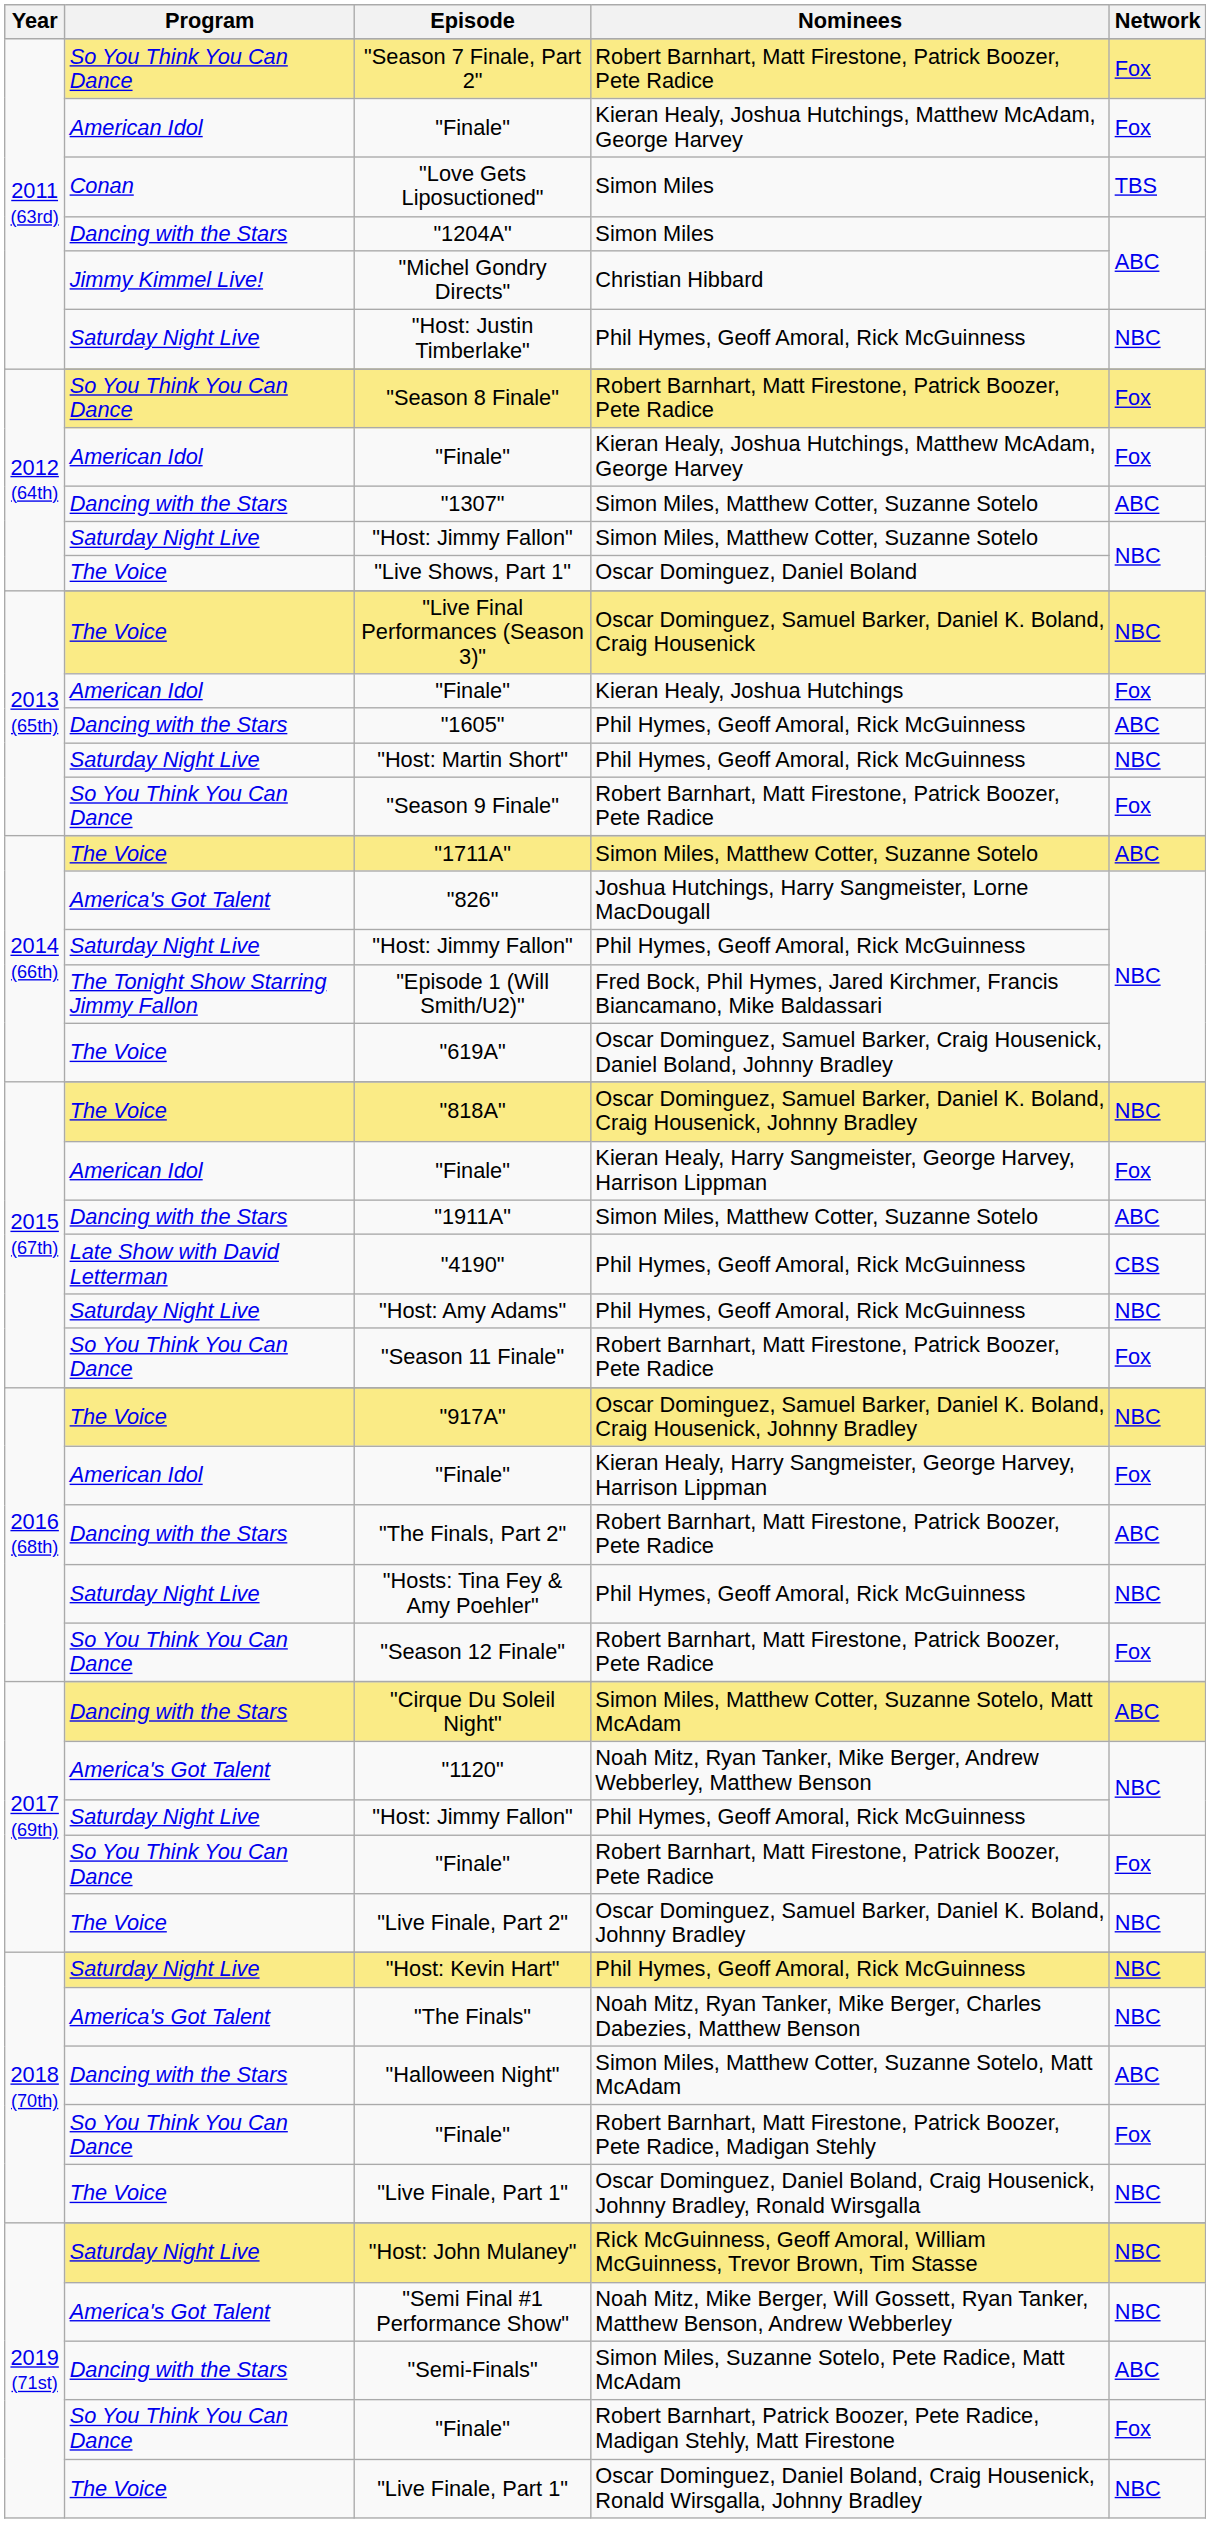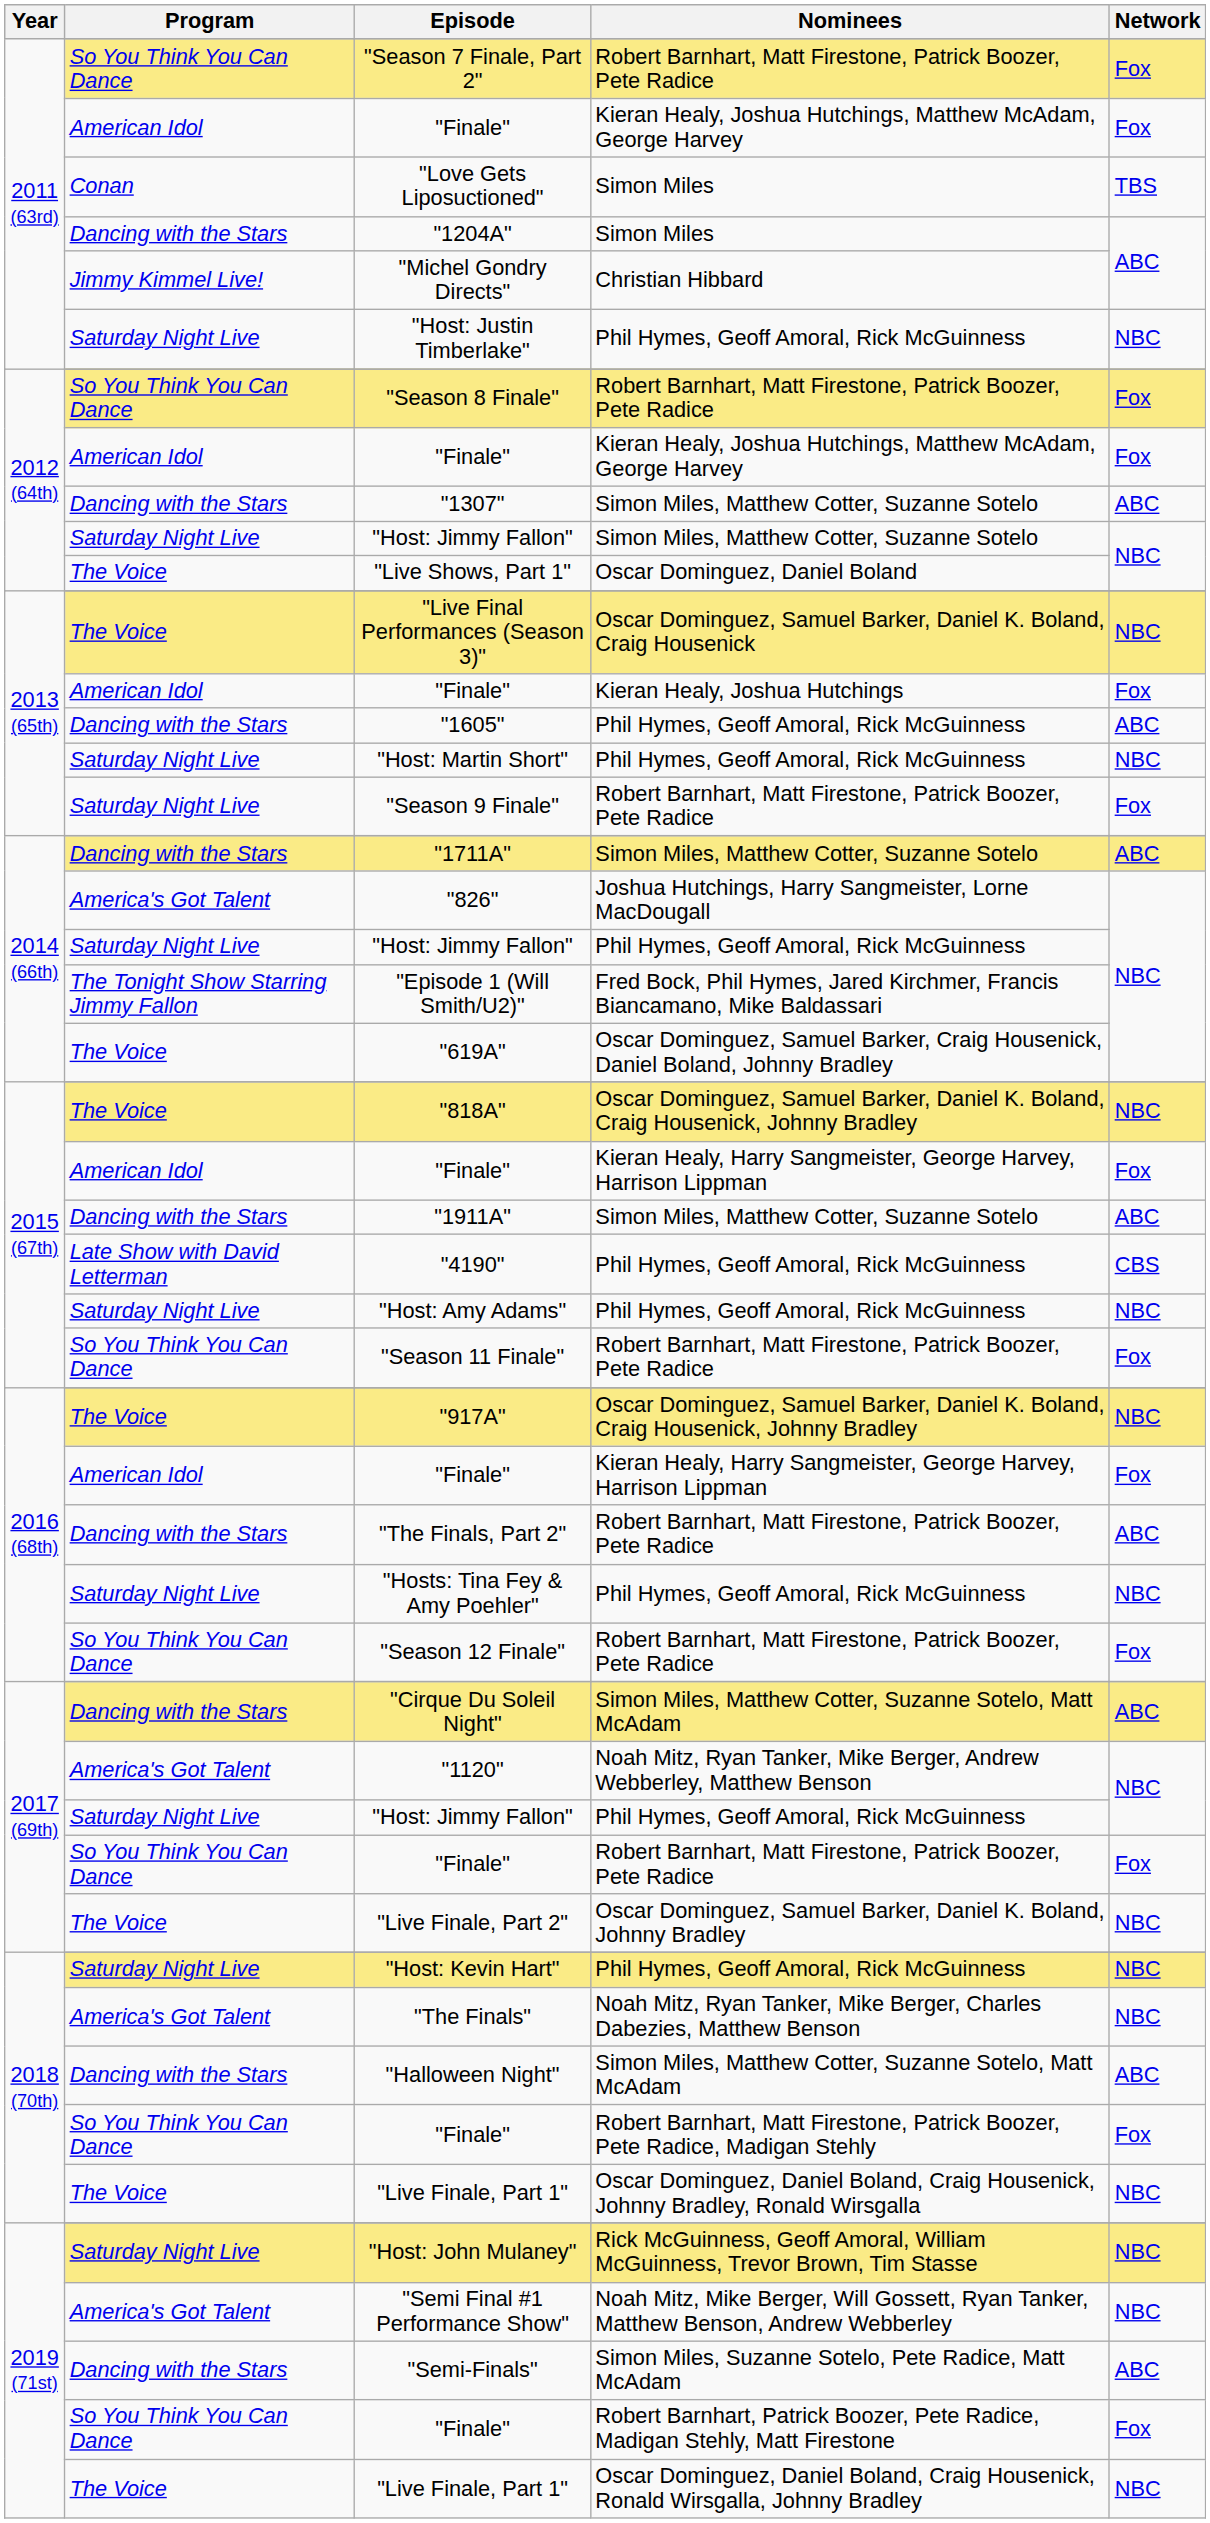 <table class="wikitable" style="width:100%">
 <tr bgcolor="#bebebe">
 <th width="5%">Year</th>
 <th width="25%">Program</th>
 <th width="20%">Episode</th>
 <th width="45%">Nominees</th>
 <th width="5%">Network</th>
 </tr>
 <tr>
 <td rowspan=7 style="text-align:center"><a href='#'>2011</a><br><small><a href='#'>(63rd)</a></small><br></td>
 </tr>
 <tr style="background:#FAEB86">
 <td><em><a href='#'>So You Think You Can Dance</a></em></td>
 <td align=center>"Season 7 Finale, Part 2"</td>
 <td>Robert Barnhart, Matt Firestone, Patrick Boozer, Pete Radice</td>
 <td><a href='#'>Fox</a></td>
 </tr>
 <tr>
 <td><em><a href='#'>American Idol</a></em></td>
 <td align=center>"Finale"</td>
 <td>Kieran Healy, Joshua Hutchings, Matthew McAdam, George Harvey</td>
 <td><a href='#'>Fox</a></td>
 </tr>
 <tr>
 <td><em><a href='#'>Conan</a></em></td>
 <td align=center>"Love Gets Liposuctioned"</td>
 <td>Simon Miles</td>
 <td><a href='#'>TBS</a></td>
 </tr>
 <tr>
 <td><em><a href='#'>Dancing with the Stars</a></em></td>
 <td align=center>"1204A"</td>
 <td>Simon Miles</td>
 <td rowspan=2><a href='#'>ABC</a></td>
 </tr>
 <tr>
 <td><em><a href='#'>Jimmy Kimmel Live!</a></em></td>
 <td align=center>"Michel Gondry Directs"</td>
 <td>Christian Hibbard</td>
 </tr>
 <tr>
 <td><em><a href='#'>Saturday Night Live</a></em></td>
 <td align=center>"Host: Justin Timberlake"</td>
 <td>Phil Hymes, Geoff Amoral, Rick McGuinness</td>
 <td><a href='#'>NBC</a></td>
 </tr>
 <tr>
 <td rowspan=6 style="text-align:center"><a href='#'>2012</a><br><small><a href='#'>(64th)</a></small><br></td>
 </tr>
 <tr style="background:#FAEB86">
 <td><em><a href='#'>So You Think You Can Dance</a></em></td>
 <td align=center>"Season 8 Finale"</td>
 <td>Robert Barnhart, Matt Firestone, Patrick Boozer, Pete Radice</td>
 <td><a href='#'>Fox</a></td>
 </tr>
 <tr>
 <td><em><a href='#'>American Idol</a></em></td>
 <td align=center>"Finale"</td>
 <td>Kieran Healy, Joshua Hutchings, Matthew McAdam, George Harvey</td>
 <td><a href='#'>Fox</a></td>
 </tr>
 <tr>
 <td><em><a href='#'>Dancing with the Stars</a></em></td>
 <td align=center>"1307"</td>
 <td>Simon Miles, Matthew Cotter, Suzanne Sotelo</td>
 <td><a href='#'>ABC</a></td>
 </tr>
 <tr>
 <td><em><a href='#'>Saturday Night Live</a></em></td>
 <td align=center>"Host: Jimmy Fallon"</td>
 <td>Simon Miles, Matthew Cotter, Suzanne Sotelo</td>
 <td rowspan=2><a href='#'>NBC</a></td>
 </tr>
 <tr>
 <td><em><a href='#'>The Voice</a></em></td>
 <td align=center>"Live Shows, Part 1"</td>
 <td>Oscar Dominguez, Daniel Boland</td>
 </tr>
 <tr>
 <td rowspan=6 style="text-align:center"><a href='#'>2013</a><br><small><a href='#'>(65th)</a></small><br></td>
 </tr>
 <tr style="background:#FAEB86">
 <td><em><a href='#'>The Voice</a></em></td>
 <td align=center>"Live Final Performances (Season 3)"</td>
 <td>Oscar Dominguez, Samuel Barker, Daniel K. Boland, Craig Housenick</td>
 <td><a href='#'>NBC</a></td>
 </tr>
 <tr>
 <td><em><a href='#'>American Idol</a></em></td>
 <td align=center>"Finale"</td>
 <td>Kieran Healy, Joshua Hutchings</td>
 <td><a href='#'>Fox</a></td>
 </tr>
 <tr>
 <td><em><a href='#'>Dancing with the Stars</a></em></td>
 <td align=center>"1605"</td>
 <td>Phil Hymes, Geoff Amoral, Rick McGuinness</td>
 <td><a href='#'>ABC</a></td>
 </tr>
 <tr>
 <td><em><a href='#'>Saturday Night Live</a></em></td>
 <td align=center>"Host: Martin Short"</td>
 <td>Phil Hymes, Geoff Amoral, Rick McGuinness</td>
 <td><a href='#'>NBC</a></td>
 </tr>
 <tr>
-<td><em><a href='#'>So You Think You Can Dance</a></em></td>
+<td><em><a href='#'>Saturday Night Live</a></em></td>
 <td align=center>"Season 9 Finale"</td>
 <td>Robert Barnhart, Matt Firestone, Patrick Boozer, Pete Radice</td>
 <td><a href='#'>Fox</a></td>
 </tr>
 <tr>
 <td rowspan=6 style="text-align:center"><a href='#'>2014</a><br><small><a href='#'>(66th)</a></small><br></td>
 </tr>
 <tr style="background:#FAEB86">
-<td><em><a href='#'>The Voice</a></em></td>
+<td><em><a href='#'>Dancing with the Stars</a></em></td>
 <td align=center>"1711A"</td>
 <td>Simon Miles, Matthew Cotter, Suzanne Sotelo</td>
 <td><a href='#'>ABC</a></td>
 </tr>
 <tr>
 <td><em><a href='#'>America's Got Talent</a></em></td>
 <td align=center>"826"</td>
 <td>Joshua Hutchings, Harry Sangmeister, Lorne MacDougall</td>
 <td rowspan=4><a href='#'>NBC</a></td>
 </tr>
 <tr>
 <td><em><a href='#'>Saturday Night Live</a></em></td>
 <td align=center>"Host: Jimmy Fallon"</td>
 <td>Phil Hymes, Geoff Amoral, Rick McGuinness</td>
 </tr>
 <tr>
 <td><em><a href='#'>The Tonight Show Starring Jimmy Fallon</a></em></td>
 <td align=center>"Episode 1 (Will Smith/U2)"</td>
 <td>Fred Bock, Phil Hymes, Jared Kirchmer, Francis Biancamano, Mike Baldassari</td>
 </tr>
 <tr>
 <td><em><a href='#'>The Voice</a></em></td>
 <td align=center>"619A"</td>
 <td>Oscar Dominguez, Samuel Barker, Craig Housenick, Daniel Boland, Johnny Bradley</td>
 </tr>
 <tr>
 <td rowspan=7 style="text-align:center"><a href='#'>2015</a><br><small><a href='#'>(67th)</a></small><br></td>
 </tr>
 <tr style="background:#FAEB86">
 <td><em><a href='#'>The Voice</a></em></td>
 <td align=center>"818A"</td>
 <td>Oscar Dominguez, Samuel Barker, Daniel K. Boland, Craig Housenick, Johnny Bradley</td>
 <td><a href='#'>NBC</a></td>
 </tr>
 <tr>
 <td><em><a href='#'>American Idol</a></em></td>
 <td align=center>"Finale"</td>
 <td>Kieran Healy, Harry Sangmeister, George Harvey, Harrison Lippman</td>
 <td><a href='#'>Fox</a></td>
 </tr>
 <tr>
 <td><em><a href='#'>Dancing with the Stars</a></em></td>
 <td align=center>"1911A"</td>
 <td>Simon Miles, Matthew Cotter, Suzanne Sotelo</td>
 <td><a href='#'>ABC</a></td>
 </tr>
 <tr>
 <td><em><a href='#'>Late Show with David Letterman</a></em></td>
 <td align=center>"4190"</td>
 <td>Phil Hymes, Geoff Amoral, Rick McGuinness</td>
 <td><a href='#'>CBS</a></td>
 </tr>
 <tr>
 <td><em><a href='#'>Saturday Night Live</a></em></td>
 <td align=center>"Host: Amy Adams"</td>
 <td>Phil Hymes, Geoff Amoral, Rick McGuinness</td>
 <td><a href='#'>NBC</a></td>
 </tr>
 <tr>
 <td><em><a href='#'>So You Think You Can Dance</a></em></td>
 <td align=center>"Season 11 Finale"</td>
 <td>Robert Barnhart, Matt Firestone, Patrick Boozer, Pete Radice</td>
 <td><a href='#'>Fox</a></td>
 </tr>
 <tr>
 <td rowspan=6 style="text-align:center"><a href='#'>2016</a><br><small><a href='#'>(68th)</a></small><br></td>
 </tr>
 <tr style="background:#FAEB86">
 <td><em><a href='#'>The Voice</a></em></td>
 <td align=center>"917A"</td>
 <td>Oscar Dominguez, Samuel Barker, Daniel K. Boland, Craig Housenick, Johnny Bradley</td>
 <td><a href='#'>NBC</a></td>
 </tr>
 <tr>
 <td><em><a href='#'>American Idol</a></em></td>
 <td align=center>"Finale"</td>
 <td>Kieran Healy, Harry Sangmeister, George Harvey, Harrison Lippman</td>
 <td><a href='#'>Fox</a></td>
 </tr>
 <tr>
 <td><em><a href='#'>Dancing with the Stars</a></em></td>
 <td align=center>"The Finals, Part 2"</td>
 <td>Robert Barnhart, Matt Firestone, Patrick Boozer, Pete Radice</td>
 <td><a href='#'>ABC</a></td>
 </tr>
 <tr>
 <td><em><a href='#'>Saturday Night Live</a></em></td>
 <td align=center>"Hosts: Tina Fey & Amy Poehler"</td>
 <td>Phil Hymes, Geoff Amoral, Rick McGuinness</td>
 <td><a href='#'>NBC</a></td>
 </tr>
 <tr>
 <td><em><a href='#'>So You Think You Can Dance</a></em></td>
 <td align=center>"Season 12 Finale"</td>
 <td>Robert Barnhart, Matt Firestone, Patrick Boozer, Pete Radice</td>
 <td><a href='#'>Fox</a></td>
 </tr>
 <tr>
 <td rowspan=6 style="text-align:center"><a href='#'>2017</a><br><small><a href='#'>(69th)</a></small><br></td>
 </tr>
 <tr style="background:#FAEB86">
 <td><em><a href='#'>Dancing with the Stars</a></em></td>
 <td align=center>"Cirque Du Soleil Night"</td>
 <td>Simon Miles, Matthew Cotter, Suzanne Sotelo, Matt McAdam</td>
 <td><a href='#'>ABC</a></td>
 </tr>
 <tr>
 <td><em><a href='#'>America's Got Talent</a></em></td>
 <td align=center>"1120"</td>
 <td>Noah Mitz, Ryan Tanker, Mike Berger, Andrew Webberley, Matthew Benson</td>
 <td rowspan=2><a href='#'>NBC</a></td>
 </tr>
 <tr>
 <td><em><a href='#'>Saturday Night Live</a></em></td>
 <td align=center>"Host: Jimmy Fallon"</td>
 <td>Phil Hymes, Geoff Amoral, Rick McGuinness</td>
 </tr>
 <tr>
 <td><em><a href='#'>So You Think You Can Dance</a></em></td>
 <td align=center>"Finale"</td>
 <td>Robert Barnhart, Matt Firestone, Patrick Boozer, Pete Radice</td>
 <td><a href='#'>Fox</a></td>
 </tr>
 <tr>
 <td><em><a href='#'>The Voice</a></em></td>
 <td align=center>"Live Finale, Part 2"</td>
 <td>Oscar Dominguez, Samuel Barker, Daniel K. Boland, Johnny Bradley</td>
 <td><a href='#'>NBC</a></td>
 </tr>
 <tr>
 <td rowspan=6 style="text-align:center"><a href='#'>2018</a><br><small><a href='#'>(70th)</a></small><br></td>
 </tr>
 <tr style="background:#FAEB86">
 <td><em><a href='#'>Saturday Night Live</a></em></td>
 <td align=center>"Host: Kevin Hart"</td>
 <td>Phil Hymes, Geoff Amoral, Rick McGuinness</td>
 <td><a href='#'>NBC</a></td>
 </tr>
 <tr>
 <td><em><a href='#'>America's Got Talent</a></em></td>
 <td align=center>"The Finals"</td>
 <td>Noah Mitz, Ryan Tanker, Mike Berger, Charles Dabezies, Matthew Benson</td>
 <td><a href='#'>NBC</a></td>
 </tr>
 <tr>
 <td><em><a href='#'>Dancing with the Stars</a></em></td>
 <td align=center>"Halloween Night"</td>
 <td>Simon Miles, Matthew Cotter, Suzanne Sotelo, Matt McAdam</td>
 <td><a href='#'>ABC</a></td>
 </tr>
 <tr>
 <td><em><a href='#'>So You Think You Can Dance</a></em></td>
 <td align=center>"Finale"</td>
 <td>Robert Barnhart, Matt Firestone, Patrick Boozer, Pete Radice, Madigan Stehly</td>
 <td><a href='#'>Fox</a></td>
 </tr>
 <tr>
 <td><em><a href='#'>The Voice</a></em></td>
 <td align=center>"Live Finale, Part 1"</td>
 <td>Oscar Dominguez, Daniel Boland, Craig Housenick, Johnny Bradley, Ronald Wirsgalla</td>
 <td><a href='#'>NBC</a></td>
 </tr>
 <tr>
 <td rowspan=6 style="text-align:center"><a href='#'>2019</a><br><small><a href='#'>(71st)</a></small><br></td>
 </tr>
 <tr style="background:#FAEB86">
 <td><em><a href='#'>Saturday Night Live</a></em></td>
 <td align=center>"Host: John Mulaney"</td>
 <td>Rick McGuinness, Geoff Amoral, William McGuinness, Trevor Brown, Tim Stasse</td>
 <td><a href='#'>NBC</a></td>
 </tr>
 <tr>
 <td><em><a href='#'>America's Got Talent</a></em></td>
 <td align=center>"Semi Final #1 Performance Show"</td>
 <td>Noah Mitz, Mike Berger, Will Gossett, Ryan Tanker, Matthew Benson, Andrew Webberley</td>
 <td><a href='#'>NBC</a></td>
 </tr>
 <tr>
 <td><em><a href='#'>Dancing with the Stars</a></em></td>
 <td align=center>"Semi-Finals"</td>
 <td>Simon Miles, Suzanne Sotelo, Pete Radice, Matt McAdam</td>
 <td><a href='#'>ABC</a></td>
 </tr>
 <tr>
 <td><em><a href='#'>So You Think You Can Dance</a></em></td>
 <td align=center>"Finale"</td>
 <td>Robert Barnhart, Patrick Boozer, Pete Radice, Madigan Stehly, Matt Firestone</td>
 <td><a href='#'>Fox</a></td>
 </tr>
 <tr>
 <td><em><a href='#'>The Voice</a></em></td>
 <td align=center>"Live Finale, Part 1"</td>
 <td>Oscar Dominguez, Daniel Boland, Craig Housenick, Ronald Wirsgalla, Johnny Bradley</td>
 <td><a href='#'>NBC</a></td>
 </tr>
 </table>
